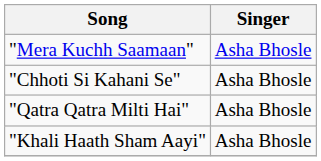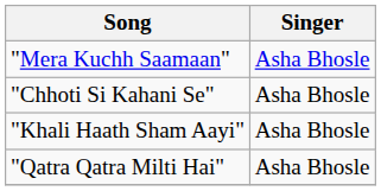 <table class="wikitable">
 <tr>
 <th>Song</th>
 <th>Singer</th>
 </tr>
 <tr>
 <td>"<a href='#'>Mera Kuchh Saamaan</a>"</td>
 <td><a href='#'>Asha Bhosle</a></td>
 </tr>
 <tr>
 <td>"Chhoti Si Kahani Se"</td>
 <td>Asha Bhosle</td>
 </tr>
 <tr>
-<td>"Qatra Qatra Milti Hai"</td>
+<td>"Khali Haath Sham Aayi"</td>
 <td>Asha Bhosle</td>
 </tr>
 <tr>
-<td>"Khali Haath Sham Aayi"</td>
+<td>"Qatra Qatra Milti Hai"</td>
 <td>Asha Bhosle</td>
 </tr>
 <tr>
 </tr>
 </table>
